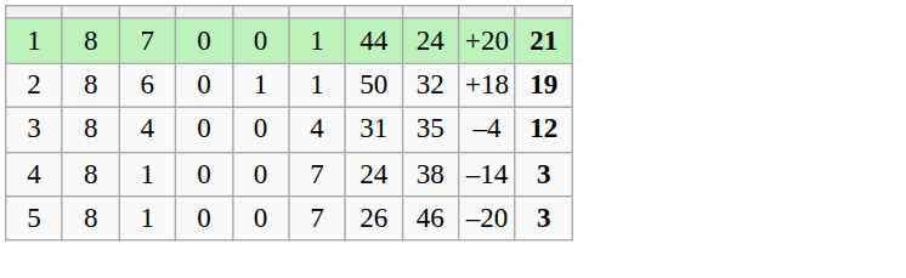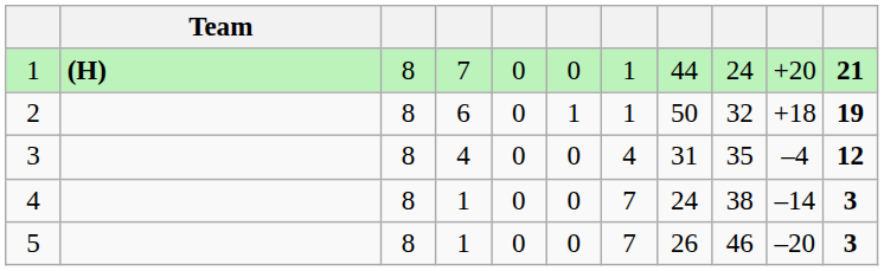 <table class="wikitable" style="text-align: center; font-size: 100%;">
 <tr>
 <th width="25"></th>
+<th width="180">Team</th>
 <th width="25"></th>
 <th width="25"></th>
 <th width="25"></th>
 <th width="25"></th>
 <th width="25"></th>
 <th width="25"></th>
 <th width="25"></th>
 <th width="25"></th>
 <th width="25"></th>
 </tr>
 <tr style="background-color: #bbf3bb;">
 <td>1</td>
+<td align=left> <strong>(H)</strong></td>
 <td>8</td>
 <td>7</td>
 <td>0</td>
 <td>0</td>
 <td>1</td>
 <td>44</td>
 <td>24</td>
 <td>+20</td>
 <td><strong>21</strong></td>
 </tr>
 <tr>
 <td>2</td>
+<td align=left></td>
 <td>8</td>
 <td>6</td>
 <td>0</td>
 <td>1</td>
 <td>1</td>
 <td>50</td>
 <td>32</td>
 <td>+18</td>
 <td><strong>19</strong></td>
 </tr>
 <tr>
 <td>3</td>
+<td align=left></td>
 <td>8</td>
 <td>4</td>
 <td>0</td>
 <td>0</td>
 <td>4</td>
 <td>31</td>
 <td>35</td>
 <td>–4</td>
 <td><strong>12</strong></td>
 </tr>
 <tr>
 <td>4</td>
+<td align=left></td>
 <td>8</td>
 <td>1</td>
 <td>0</td>
 <td>0</td>
 <td>7</td>
 <td>24</td>
 <td>38</td>
 <td>–14</td>
 <td><strong>3</strong></td>
 </tr>
 <tr>
 <td>5</td>
+<td align=left></td>
 <td>8</td>
 <td>1</td>
 <td>0</td>
 <td>0</td>
 <td>7</td>
 <td>26</td>
 <td>46</td>
 <td>–20</td>
 <td><strong>3</strong></td>
 </tr>
 </table>
